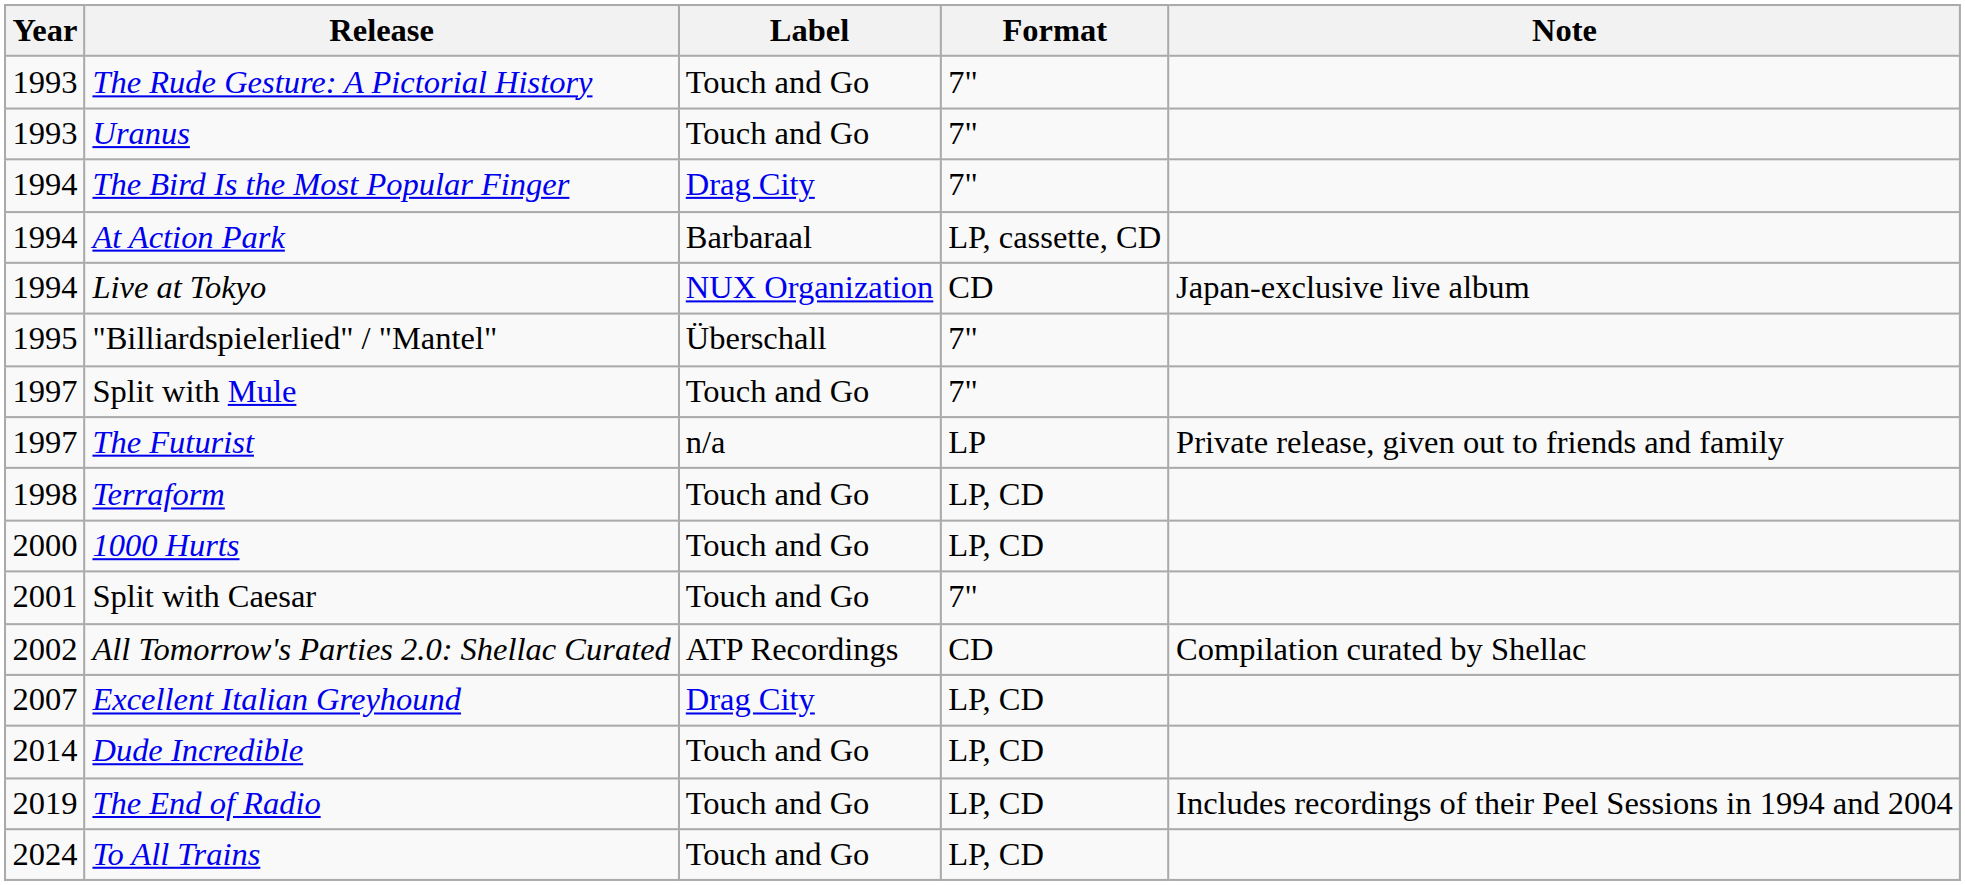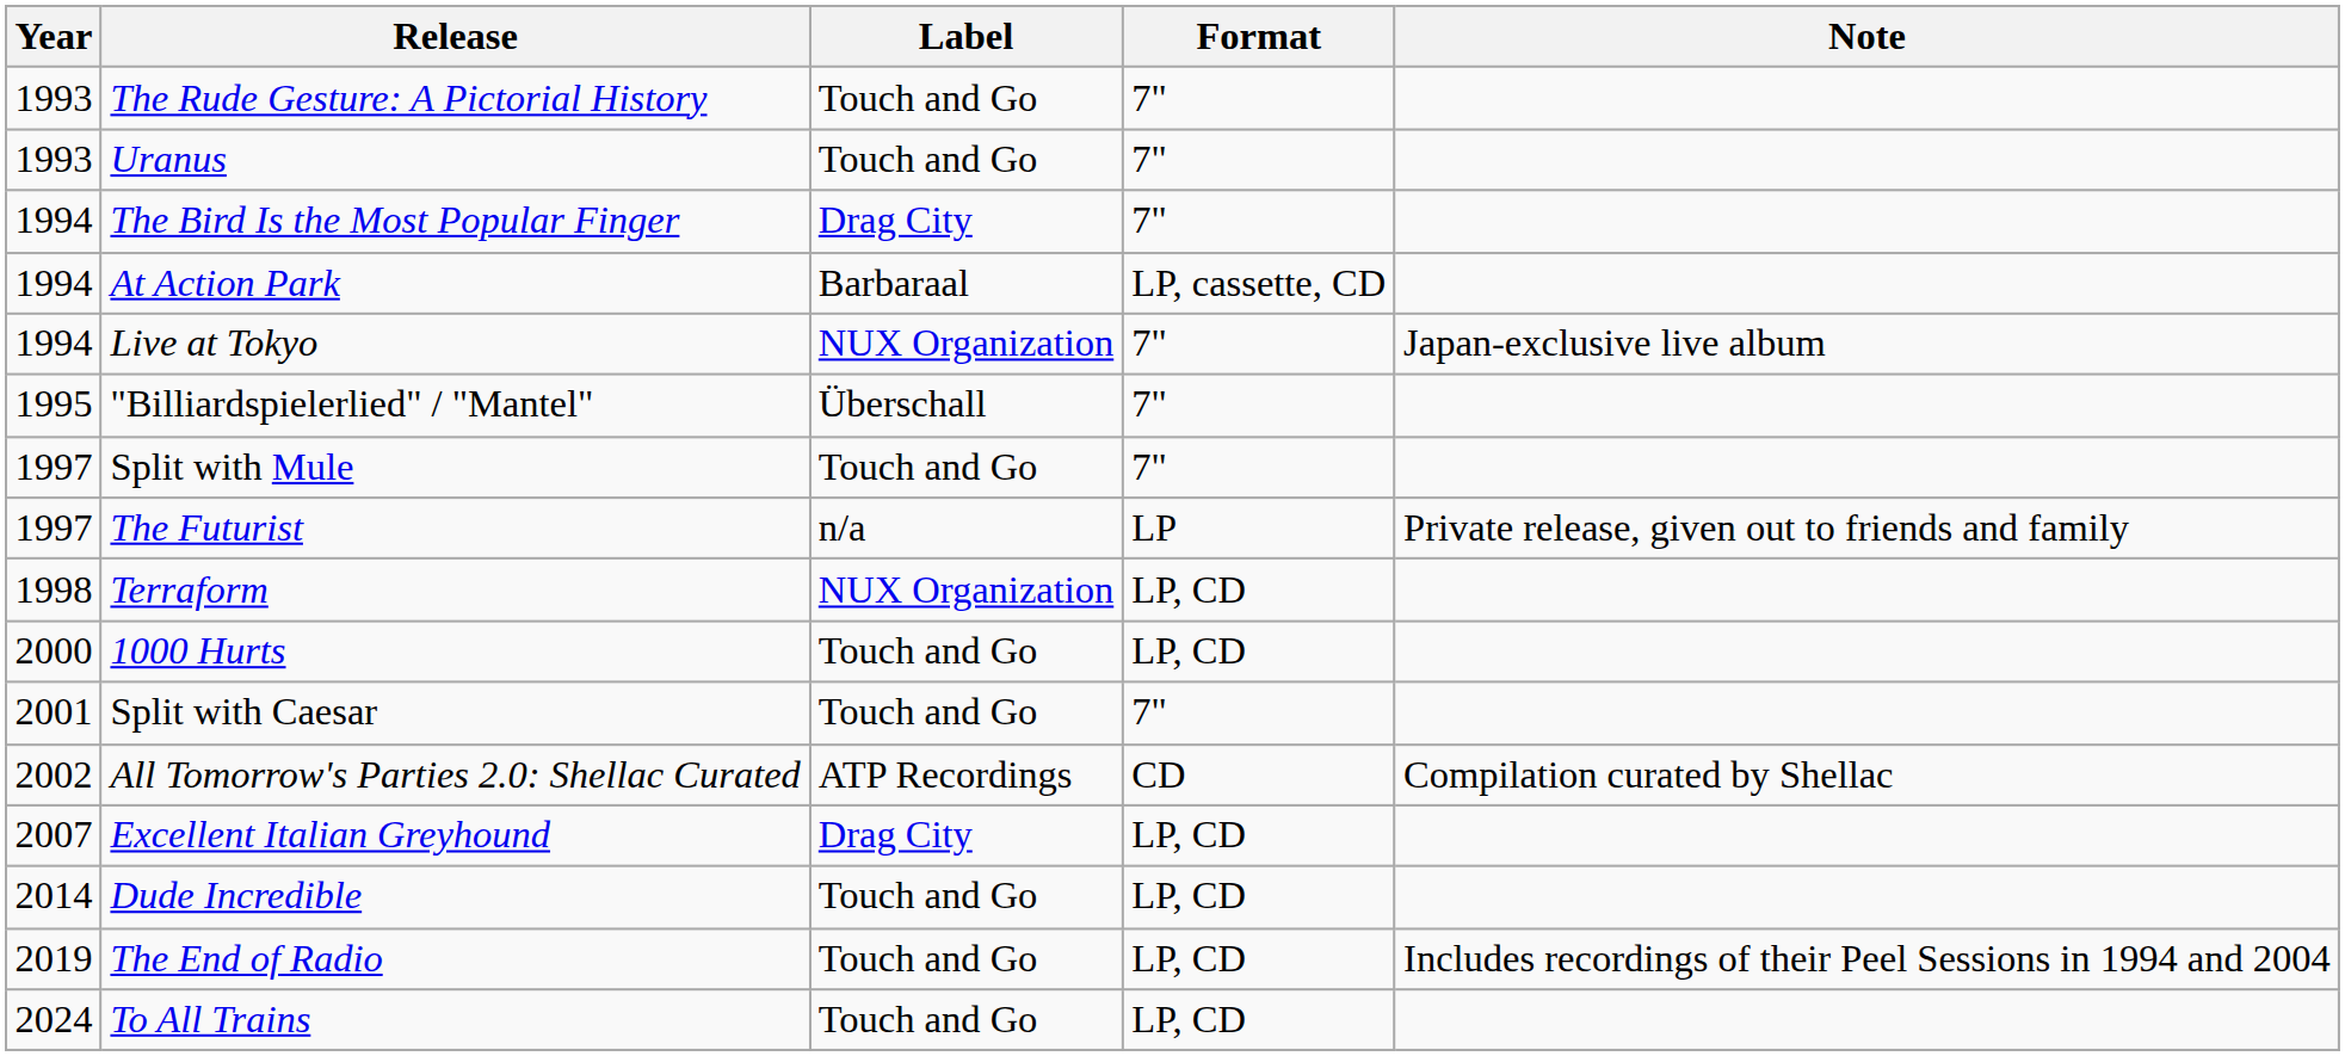 <table class="wikitable sortable">
 <tr>
 <th>Year</th>
 <th>Release</th>
 <th>Label</th>
 <th>Format</th>
 <th>Note</th>
 </tr>
 <tr>
 <td>1993</td>
 <td><em><a href='#'>The Rude Gesture: A Pictorial History</a></em></td>
 <td>Touch and Go</td>
 <td>7"</td>
 <td></td>
 </tr>
 <tr>
 <td>1993</td>
 <td><a href='#'><em>Uranus</em></a></td>
 <td>Touch and Go</td>
 <td>7"</td>
 <td></td>
 </tr>
 <tr>
 <td>1994</td>
 <td><em><a href='#'>The Bird Is the Most Popular Finger</a></em></td>
 <td><a href='#'>Drag City</a></td>
 <td>7"</td>
 <td></td>
 </tr>
 <tr>
 <td>1994</td>
 <td><em><a href='#'>At Action Park</a></em></td>
 <td>Barbaraal</td>
 <td>LP, cassette, CD</td>
 <td></td>
 </tr>
 <tr>
 <td>1994</td>
 <td><em>Live at Tokyo</em></td>
 <td><a href='#'>NUX Organization</a></td>
-<td>CD</td>
+<td>7"</td>
 <td>Japan-exclusive live album</td>
 </tr>
 <tr>
 <td>1995</td>
 <td>"Billiardspielerlied" / "Mantel"</td>
 <td>Überschall</td>
 <td>7"</td>
 <td></td>
 </tr>
 <tr>
 <td>1997</td>
 <td>Split with <a href='#'>Mule</a></td>
 <td>Touch and Go</td>
 <td>7"</td>
 <td></td>
 </tr>
 <tr>
 <td>1997</td>
 <td><a href='#'><em>The Futurist</em></a></td>
 <td>n/a</td>
 <td>LP</td>
 <td>Private release, given out to friends and family</td>
 </tr>
 <tr>
 <td>1998</td>
 <td><a href='#'><em>Terraform</em></a></td>
-<td>Touch and Go</td>
+<td><a href='#'>NUX Organization</a></td>
 <td>LP, CD</td>
 <td></td>
 </tr>
 <tr>
 <td>2000</td>
 <td><em><a href='#'>1000 Hurts</a></em></td>
 <td>Touch and Go</td>
 <td>LP, CD</td>
 <td></td>
 </tr>
 <tr>
 <td>2001</td>
 <td>Split with Caesar</td>
 <td>Touch and Go</td>
 <td>7"</td>
 <td></td>
 </tr>
 <tr>
 <td>2002</td>
 <td><em>All Tomorrow's Parties 2.0: Shellac Curated</em></td>
 <td>ATP Recordings</td>
 <td>CD</td>
 <td>Compilation curated by Shellac</td>
 </tr>
 <tr>
 <td>2007</td>
 <td><em><a href='#'>Excellent Italian Greyhound</a></em></td>
 <td><a href='#'>Drag City</a></td>
 <td>LP, CD</td>
 <td></td>
 </tr>
 <tr>
 <td>2014</td>
 <td><em><a href='#'>Dude Incredible</a></em></td>
 <td>Touch and Go</td>
 <td>LP, CD</td>
 <td></td>
 </tr>
 <tr>
 <td>2019</td>
 <td><em><a href='#'>The End of Radio</a></em></td>
 <td>Touch and Go</td>
 <td>LP, CD</td>
 <td>Includes recordings of their Peel Sessions in 1994 and 2004</td>
 </tr>
 <tr>
 <td>2024</td>
 <td><em><a href='#'>To All Trains</a></em></td>
 <td>Touch and Go</td>
 <td>LP, CD</td>
 <td></td>
 </tr>
 </table>
